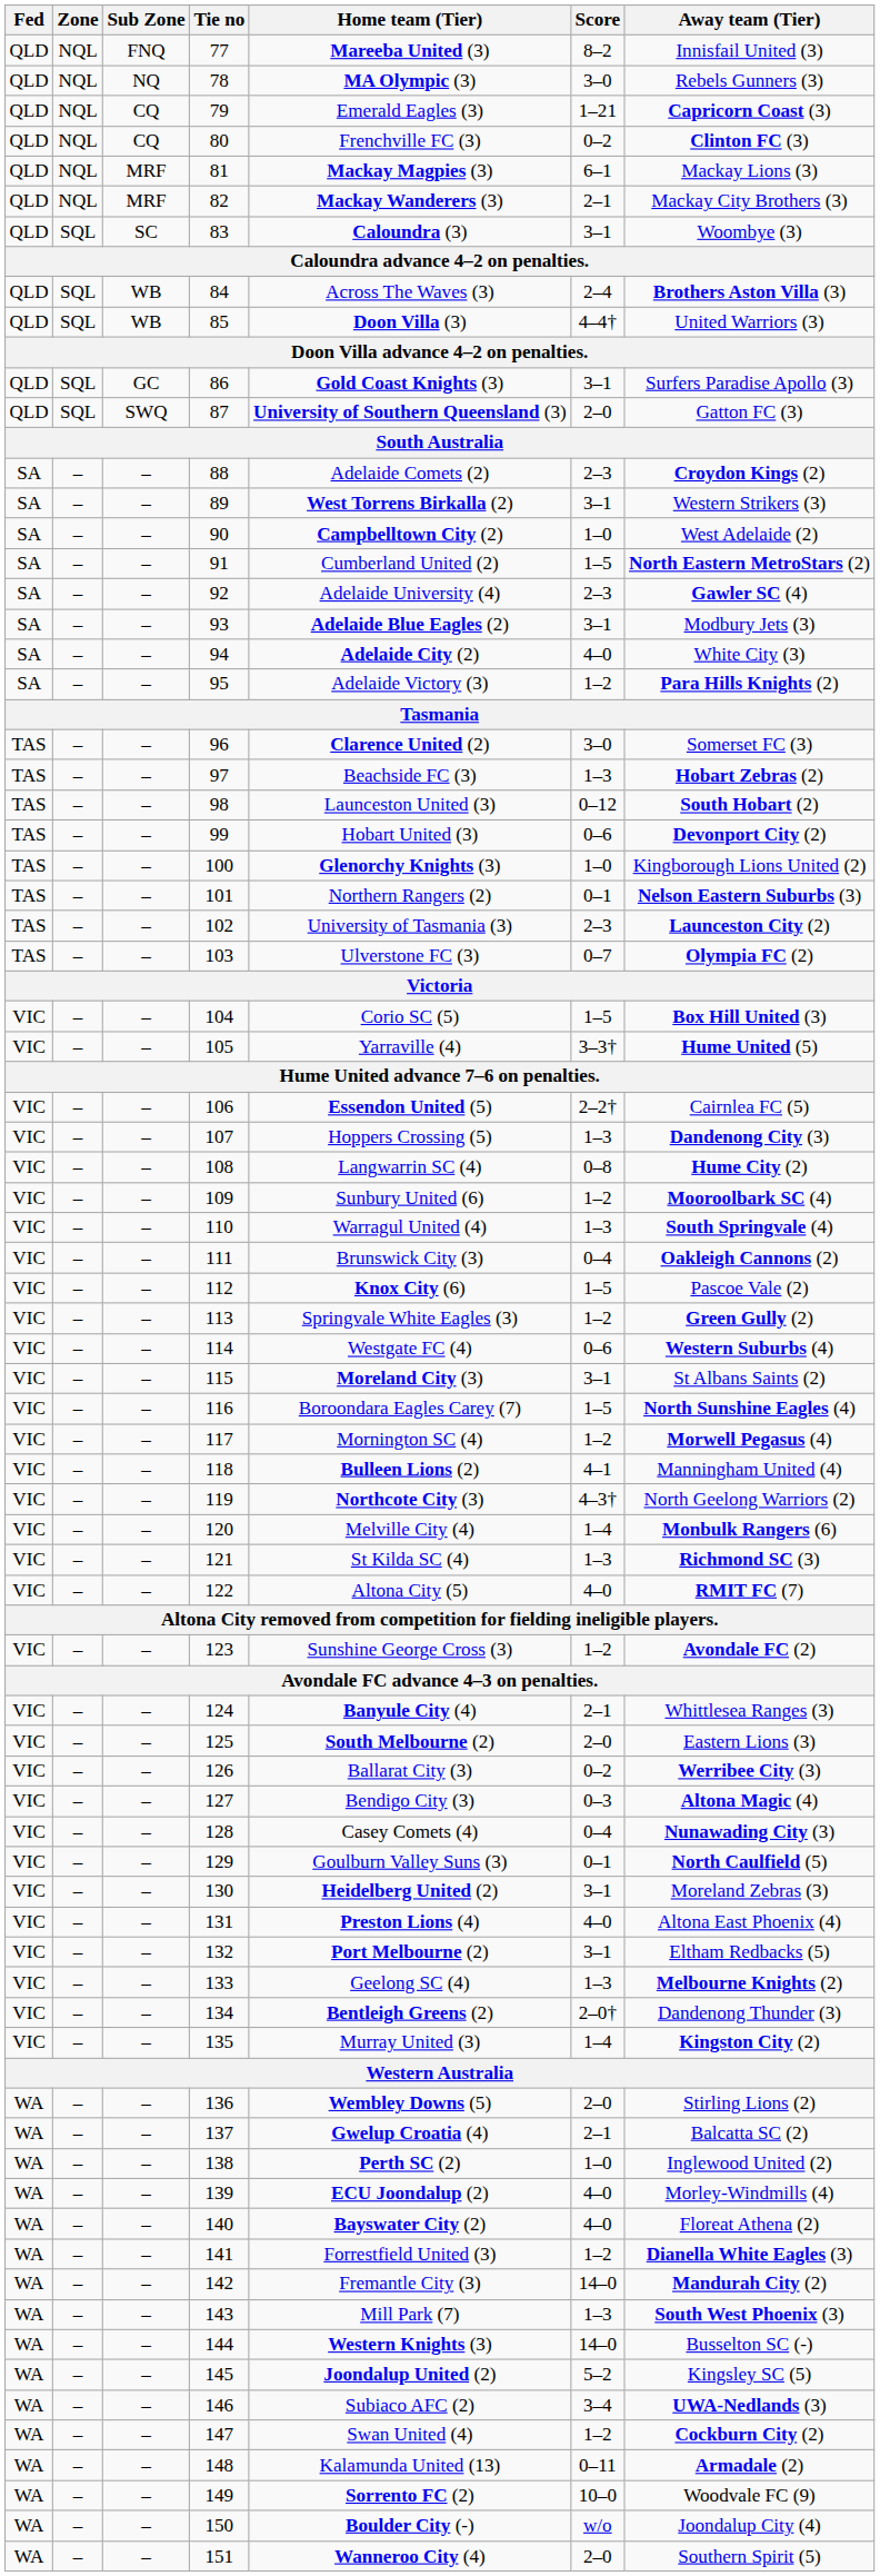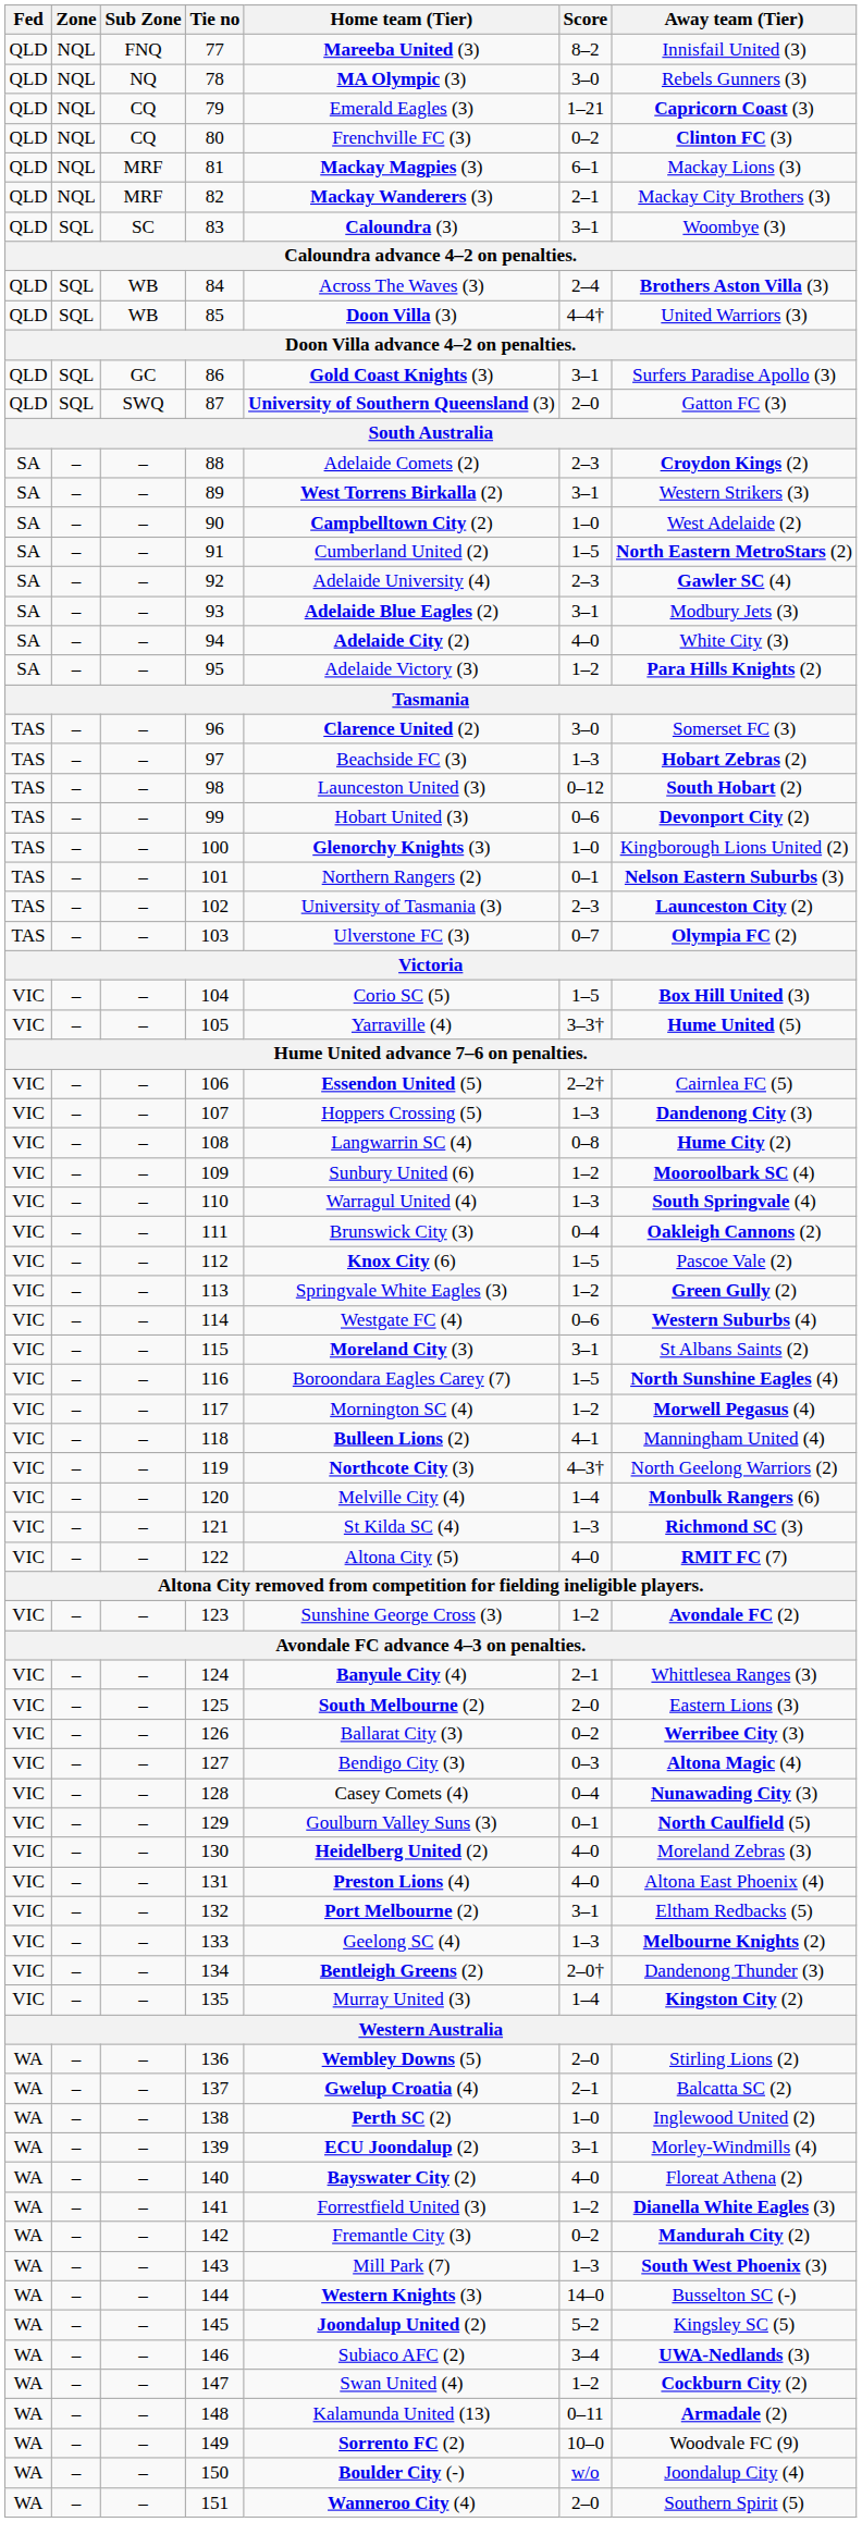 <table class="wikitable" style="text-align:center">
 <tr>
 <th>Fed</th>
 <th>Zone</th>
 <th>Sub Zone</th>
 <th>Tie no</th>
 <th>Home team (Tier)</th>
 <th>Score</th>
 <th>Away team (Tier)</th>
 </tr>
 <tr>
 <td>QLD</td>
 <td>NQL</td>
 <td>FNQ</td>
 <td>77</td>
 <td><strong><a href='#'>Mareeba United</a></strong> (3)</td>
 <td>8–2</td>
 <td><a href='#'>Innisfail United</a> (3)</td>
 </tr>
 <tr>
 <td>QLD</td>
 <td>NQL</td>
 <td>NQ</td>
 <td>78</td>
 <td><strong><a href='#'>MA Olympic</a></strong> (3)</td>
 <td>3–0</td>
 <td><a href='#'>Rebels Gunners</a> (3)</td>
 </tr>
 <tr>
 <td>QLD</td>
 <td>NQL</td>
 <td>CQ</td>
 <td>79</td>
 <td><a href='#'>Emerald Eagles</a> (3)</td>
 <td>1–21</td>
 <td><strong><a href='#'>Capricorn Coast</a></strong> (3)</td>
 </tr>
 <tr>
 <td>QLD</td>
 <td>NQL</td>
 <td>CQ</td>
 <td>80</td>
 <td><a href='#'>Frenchville FC</a> (3)</td>
 <td>0–2</td>
 <td><strong><a href='#'>Clinton FC</a></strong> (3)</td>
 </tr>
 <tr>
 <td>QLD</td>
 <td>NQL</td>
 <td>MRF</td>
 <td>81</td>
 <td><strong><a href='#'>Mackay Magpies</a></strong> (3)</td>
 <td>6–1</td>
 <td><a href='#'>Mackay Lions</a> (3)</td>
 </tr>
 <tr>
 <td>QLD</td>
 <td>NQL</td>
 <td>MRF</td>
 <td>82</td>
 <td><strong><a href='#'>Mackay Wanderers</a></strong> (3)</td>
 <td>2–1</td>
 <td><a href='#'>Mackay City Brothers</a> (3)</td>
 </tr>
 <tr>
 <td>QLD</td>
 <td>SQL</td>
 <td>SC</td>
 <td>83</td>
 <td><strong><a href='#'>Caloundra</a></strong> (3)</td>
 <td>3–1</td>
 <td><a href='#'>Woombye</a> (3)</td>
 </tr>
 <tr>
 <th colspan=7>Caloundra advance 4–2 on penalties.</th>
 </tr>
 <tr>
 <td>QLD</td>
 <td>SQL</td>
 <td>WB</td>
 <td>84</td>
 <td><a href='#'>Across The Waves</a> (3)</td>
 <td>2–4</td>
 <td><strong><a href='#'>Brothers Aston Villa</a></strong> (3)</td>
 </tr>
 <tr>
 <td>QLD</td>
 <td>SQL</td>
 <td>WB</td>
 <td>85</td>
 <td><strong><a href='#'>Doon Villa</a></strong> (3)</td>
 <td>4–4†</td>
 <td><a href='#'>United Warriors</a> (3)</td>
 </tr>
 <tr>
 <th colspan=7>Doon Villa advance 4–2 on penalties.</th>
 </tr>
 <tr>
 <td>QLD</td>
 <td>SQL</td>
 <td>GC</td>
 <td>86</td>
 <td><strong><a href='#'>Gold Coast Knights</a></strong> (3)</td>
 <td>3–1</td>
 <td><a href='#'>Surfers Paradise Apollo</a> (3)</td>
 </tr>
 <tr>
 <td>QLD</td>
 <td>SQL</td>
 <td>SWQ</td>
 <td>87</td>
 <td><strong><a href='#'>University of Southern Queensland</a></strong> (3)</td>
 <td>2–0</td>
 <td><a href='#'>Gatton FC</a> (3)</td>
 </tr>
 <tr>
 <th colspan=7><a href='#'>South Australia</a></th>
 </tr>
 <tr>
 <td>SA</td>
 <td>–</td>
 <td>–</td>
 <td>88</td>
 <td><a href='#'>Adelaide Comets</a> (2)</td>
 <td>2–3</td>
 <td><strong><a href='#'>Croydon Kings</a></strong> (2)</td>
 </tr>
 <tr>
 <td>SA</td>
 <td>–</td>
 <td>–</td>
 <td>89</td>
 <td><strong><a href='#'>West Torrens Birkalla</a></strong> (2)</td>
 <td>3–1</td>
 <td><a href='#'>Western Strikers</a> (3)</td>
 </tr>
 <tr>
 <td>SA</td>
 <td>–</td>
 <td>–</td>
 <td>90</td>
 <td><strong><a href='#'>Campbelltown City</a></strong> (2)</td>
 <td>1–0</td>
 <td><a href='#'>West Adelaide</a> (2)</td>
 </tr>
 <tr>
 <td>SA</td>
 <td>–</td>
 <td>–</td>
 <td>91</td>
 <td><a href='#'>Cumberland United</a> (2)</td>
 <td>1–5</td>
 <td><strong><a href='#'>North Eastern MetroStars</a></strong> (2)</td>
 </tr>
 <tr>
 <td>SA</td>
 <td>–</td>
 <td>–</td>
 <td>92</td>
 <td><a href='#'>Adelaide University</a> (4)</td>
 <td>2–3</td>
 <td><strong><a href='#'>Gawler SC</a></strong> (4)</td>
 </tr>
 <tr>
 <td>SA</td>
 <td>–</td>
 <td>–</td>
 <td>93</td>
 <td><strong><a href='#'>Adelaide Blue Eagles</a></strong> (2)</td>
 <td>3–1</td>
 <td><a href='#'>Modbury Jets</a> (3)</td>
 </tr>
 <tr>
 <td>SA</td>
 <td>–</td>
 <td>–</td>
 <td>94</td>
 <td><strong><a href='#'>Adelaide City</a></strong> (2)</td>
 <td>4–0</td>
 <td><a href='#'>White City</a> (3)</td>
 </tr>
 <tr>
 <td>SA</td>
 <td>–</td>
 <td>–</td>
 <td>95</td>
 <td><a href='#'>Adelaide Victory</a> (3)</td>
 <td>1–2</td>
 <td><strong><a href='#'>Para Hills Knights</a></strong> (2)</td>
 </tr>
 <tr>
 <th colspan=7><a href='#'>Tasmania</a></th>
 </tr>
 <tr>
 <td>TAS</td>
 <td>–</td>
 <td>–</td>
 <td>96</td>
 <td><strong><a href='#'>Clarence United</a></strong> (2)</td>
 <td>3–0</td>
 <td><a href='#'>Somerset FC</a> (3)</td>
 </tr>
 <tr>
 <td>TAS</td>
 <td>–</td>
 <td>–</td>
 <td>97</td>
 <td><a href='#'>Beachside FC</a> (3)</td>
 <td>1–3</td>
 <td><strong><a href='#'>Hobart Zebras</a></strong> (2)</td>
 </tr>
 <tr>
 <td>TAS</td>
 <td>–</td>
 <td>–</td>
 <td>98</td>
 <td><a href='#'>Launceston United</a> (3)</td>
 <td>0–12</td>
 <td><strong><a href='#'>South Hobart</a></strong> (2)</td>
 </tr>
 <tr>
 <td>TAS</td>
 <td>–</td>
 <td>–</td>
 <td>99</td>
 <td><a href='#'>Hobart United</a> (3)</td>
 <td>0–6</td>
 <td><strong><a href='#'>Devonport City</a></strong> (2)</td>
 </tr>
 <tr>
 <td>TAS</td>
 <td>–</td>
 <td>–</td>
 <td>100</td>
 <td><strong><a href='#'>Glenorchy Knights</a></strong> (3)</td>
 <td>1–0</td>
 <td><a href='#'>Kingborough Lions United</a> (2)</td>
 </tr>
 <tr>
 <td>TAS</td>
 <td>–</td>
 <td>–</td>
 <td>101</td>
 <td><a href='#'>Northern Rangers</a> (2)</td>
 <td>0–1</td>
 <td><strong><a href='#'>Nelson Eastern Suburbs</a></strong> (3)</td>
 </tr>
 <tr>
 <td>TAS</td>
 <td>–</td>
 <td>–</td>
 <td>102</td>
 <td><a href='#'>University of Tasmania</a> (3)</td>
 <td>2–3</td>
 <td><strong><a href='#'>Launceston City</a></strong> (2)</td>
 </tr>
 <tr>
 <td>TAS</td>
 <td>–</td>
 <td>–</td>
 <td>103</td>
 <td><a href='#'>Ulverstone FC</a> (3)</td>
 <td>0–7</td>
 <td><strong><a href='#'>Olympia FC</a></strong> (2)</td>
 </tr>
 <tr>
 <th colspan=7><a href='#'>Victoria</a></th>
 </tr>
 <tr>
 <td>VIC</td>
 <td>–</td>
 <td>–</td>
 <td>104</td>
 <td><a href='#'>Corio SC</a> (5)</td>
 <td>1–5</td>
 <td><strong><a href='#'>Box Hill United</a></strong> (3)</td>
 </tr>
 <tr>
 <td>VIC</td>
 <td>–</td>
 <td>–</td>
 <td>105</td>
 <td><a href='#'>Yarraville</a> (4)</td>
 <td>3–3†</td>
 <td><strong><a href='#'>Hume United</a></strong> (5)</td>
 </tr>
 <tr>
 <th colspan=7>Hume United advance 7–6 on penalties.</th>
 </tr>
 <tr>
 <td>VIC</td>
 <td>–</td>
 <td>–</td>
 <td>106</td>
 <td><strong><a href='#'>Essendon United</a></strong> (5)</td>
 <td>2–2†</td>
 <td><a href='#'>Cairnlea FC</a> (5)</td>
 </tr>
 <tr>
 <td>VIC</td>
 <td>–</td>
 <td>–</td>
 <td>107</td>
 <td><a href='#'>Hoppers Crossing</a> (5)</td>
 <td>1–3</td>
 <td><strong><a href='#'>Dandenong City</a></strong> (3)</td>
 </tr>
 <tr>
 <td>VIC</td>
 <td>–</td>
 <td>–</td>
 <td>108</td>
 <td><a href='#'>Langwarrin SC</a> (4)</td>
 <td>0–8</td>
 <td><strong><a href='#'>Hume City</a></strong> (2)</td>
 </tr>
 <tr>
 <td>VIC</td>
 <td>–</td>
 <td>–</td>
 <td>109</td>
 <td><a href='#'>Sunbury United</a> (6)</td>
 <td>1–2</td>
 <td><strong><a href='#'>Mooroolbark SC</a></strong> (4)</td>
 </tr>
 <tr>
 <td>VIC</td>
 <td>–</td>
 <td>–</td>
 <td>110</td>
 <td><a href='#'>Warragul United</a> (4)</td>
 <td>1–3</td>
 <td><strong><a href='#'>South Springvale</a></strong> (4)</td>
 </tr>
 <tr>
 <td>VIC</td>
 <td>–</td>
 <td>–</td>
 <td>111</td>
 <td><a href='#'>Brunswick City</a> (3)</td>
 <td>0–4</td>
 <td><strong><a href='#'>Oakleigh Cannons</a></strong> (2)</td>
 </tr>
 <tr>
 <td>VIC</td>
 <td>–</td>
 <td>–</td>
 <td>112</td>
 <td><strong><a href='#'>Knox City</a></strong> (6)</td>
 <td>1–5</td>
 <td><a href='#'>Pascoe Vale</a> (2)</td>
 </tr>
 <tr>
 <td>VIC</td>
 <td>–</td>
 <td>–</td>
 <td>113</td>
 <td><a href='#'>Springvale White Eagles</a> (3)</td>
 <td>1–2</td>
 <td><strong><a href='#'>Green Gully</a></strong> (2)</td>
 </tr>
 <tr>
 <td>VIC</td>
 <td>–</td>
 <td>–</td>
 <td>114</td>
 <td><a href='#'>Westgate FC</a> (4)</td>
 <td>0–6</td>
 <td><strong><a href='#'>Western Suburbs</a></strong> (4)</td>
 </tr>
 <tr>
 <td>VIC</td>
 <td>–</td>
 <td>–</td>
 <td>115</td>
 <td><strong><a href='#'>Moreland City</a></strong> (3)</td>
 <td>3–1</td>
 <td><a href='#'>St Albans Saints</a> (2)</td>
 </tr>
 <tr>
 <td>VIC</td>
 <td>–</td>
 <td>–</td>
 <td>116</td>
 <td><a href='#'>Boroondara Eagles Carey</a> (7)</td>
 <td>1–5</td>
 <td><strong><a href='#'>North Sunshine Eagles</a></strong> (4)</td>
 </tr>
 <tr>
 <td>VIC</td>
 <td>–</td>
 <td>–</td>
 <td>117</td>
 <td><a href='#'>Mornington SC</a> (4)</td>
 <td>1–2</td>
 <td><strong><a href='#'>Morwell Pegasus</a></strong> (4)</td>
 </tr>
 <tr>
 <td>VIC</td>
 <td>–</td>
 <td>–</td>
 <td>118</td>
 <td><strong><a href='#'>Bulleen Lions</a></strong> (2)</td>
 <td>4–1</td>
 <td><a href='#'>Manningham United</a> (4)</td>
 </tr>
 <tr>
 <td>VIC</td>
 <td>–</td>
 <td>–</td>
 <td>119</td>
 <td><strong><a href='#'>Northcote City</a></strong> (3)</td>
 <td>4–3†</td>
 <td><a href='#'>North Geelong Warriors</a> (2)</td>
 </tr>
 <tr>
 <td>VIC</td>
 <td>–</td>
 <td>–</td>
 <td>120</td>
 <td><a href='#'>Melville City</a> (4)</td>
 <td>1–4</td>
 <td><strong><a href='#'>Monbulk Rangers</a></strong> (6)</td>
 </tr>
 <tr>
 <td>VIC</td>
 <td>–</td>
 <td>–</td>
 <td>121</td>
 <td><a href='#'>St Kilda SC</a> (4)</td>
 <td>1–3</td>
 <td><strong><a href='#'>Richmond SC</a></strong> (3)</td>
 </tr>
 <tr>
 <td>VIC</td>
 <td>–</td>
 <td>–</td>
 <td>122</td>
 <td><a href='#'>Altona City</a> (5)</td>
 <td>4–0</td>
 <td><strong><a href='#'>RMIT FC</a></strong> (7)</td>
 </tr>
 <tr>
 <th colspan=7>Altona City removed from competition for fielding ineligible players.</th>
 </tr>
 <tr>
 <td>VIC</td>
 <td>–</td>
 <td>–</td>
 <td>123</td>
 <td><a href='#'>Sunshine George Cross</a> (3)</td>
 <td>1–2</td>
 <td><strong><a href='#'>Avondale FC</a></strong> (2)</td>
 </tr>
 <tr>
 <th colspan=7>Avondale FC advance 4–3 on penalties.</th>
 </tr>
 <tr>
 <td>VIC</td>
 <td>–</td>
 <td>–</td>
 <td>124</td>
 <td><strong><a href='#'>Banyule City</a></strong> (4)</td>
 <td>2–1</td>
 <td><a href='#'>Whittlesea Ranges</a> (3)</td>
 </tr>
 <tr>
 <td>VIC</td>
 <td>–</td>
 <td>–</td>
 <td>125</td>
 <td><strong><a href='#'>South Melbourne</a></strong> (2)</td>
 <td>2–0</td>
 <td><a href='#'>Eastern Lions</a> (3)</td>
 </tr>
 <tr>
 <td>VIC</td>
 <td>–</td>
 <td>–</td>
 <td>126</td>
 <td><a href='#'>Ballarat City</a> (3)</td>
 <td>0–2</td>
 <td><strong><a href='#'>Werribee City</a></strong> (3)</td>
 </tr>
 <tr>
 <td>VIC</td>
 <td>–</td>
 <td>–</td>
 <td>127</td>
 <td><a href='#'>Bendigo City</a> (3)</td>
 <td>0–3</td>
 <td><strong><a href='#'>Altona Magic</a></strong> (4)</td>
 </tr>
 <tr>
 <td>VIC</td>
 <td>–</td>
 <td>–</td>
 <td>128</td>
 <td>Casey Comets (4)</td>
 <td>0–4</td>
 <td><strong><a href='#'>Nunawading City</a></strong> (3)</td>
 </tr>
 <tr>
 <td>VIC</td>
 <td>–</td>
 <td>–</td>
 <td>129</td>
 <td><a href='#'>Goulburn Valley Suns</a> (3)</td>
 <td>0–1</td>
 <td><strong><a href='#'>North Caulfield</a></strong> (5)</td>
 </tr>
 <tr>
 <td>VIC</td>
 <td>–</td>
 <td>–</td>
 <td>130</td>
 <td><strong><a href='#'>Heidelberg United</a></strong> (2)</td>
-<td>3–1</td>
+<td>4–0</td>
 <td><a href='#'>Moreland Zebras</a> (3)</td>
 </tr>
 <tr>
 <td>VIC</td>
 <td>–</td>
 <td>–</td>
 <td>131</td>
 <td><strong><a href='#'>Preston Lions</a></strong> (4)</td>
 <td>4–0</td>
 <td><a href='#'>Altona East Phoenix</a> (4)</td>
 </tr>
 <tr>
 <td>VIC</td>
 <td>–</td>
 <td>–</td>
 <td>132</td>
 <td><strong><a href='#'>Port Melbourne</a></strong> (2)</td>
 <td>3–1</td>
 <td><a href='#'>Eltham Redbacks</a> (5)</td>
 </tr>
 <tr>
 <td>VIC</td>
 <td>–</td>
 <td>–</td>
 <td>133</td>
 <td><a href='#'>Geelong SC</a> (4)</td>
 <td>1–3</td>
 <td><strong><a href='#'>Melbourne Knights</a></strong> (2)</td>
 </tr>
 <tr>
 <td>VIC</td>
 <td>–</td>
 <td>–</td>
 <td>134</td>
 <td><strong><a href='#'>Bentleigh Greens</a></strong> (2)</td>
 <td>2–0†</td>
 <td><a href='#'>Dandenong Thunder</a> (3)</td>
 </tr>
 <tr>
 <td>VIC</td>
 <td>–</td>
 <td>–</td>
 <td>135</td>
 <td><a href='#'>Murray United</a> (3)</td>
 <td>1–4</td>
 <td><strong><a href='#'>Kingston City</a></strong> (2)</td>
 </tr>
 <tr>
 <th colspan=7><a href='#'>Western Australia</a></th>
 </tr>
 <tr>
 <td>WA</td>
 <td>–</td>
 <td>–</td>
 <td>136</td>
 <td><strong><a href='#'>Wembley Downs</a></strong> (5)</td>
 <td>2–0</td>
 <td><a href='#'>Stirling Lions</a> (2)</td>
 </tr>
 <tr>
 <td>WA</td>
 <td>–</td>
 <td>–</td>
 <td>137</td>
 <td><strong><a href='#'>Gwelup Croatia</a></strong> (4)</td>
 <td>2–1</td>
 <td><a href='#'>Balcatta SC</a> (2)</td>
 </tr>
 <tr>
 <td>WA</td>
 <td>–</td>
 <td>–</td>
 <td>138</td>
 <td><strong><a href='#'>Perth SC</a></strong> (2)</td>
 <td>1–0</td>
 <td><a href='#'>Inglewood United</a> (2)</td>
 </tr>
 <tr>
 <td>WA</td>
 <td>–</td>
 <td>–</td>
 <td>139</td>
 <td><strong><a href='#'>ECU Joondalup</a></strong> (2)</td>
-<td>4–0</td>
+<td>3–1</td>
 <td><a href='#'>Morley-Windmills</a> (4)</td>
 </tr>
 <tr>
 <td>WA</td>
 <td>–</td>
 <td>–</td>
 <td>140</td>
 <td><strong><a href='#'>Bayswater City</a></strong> (2)</td>
 <td>4–0</td>
 <td><a href='#'>Floreat Athena</a> (2)</td>
 </tr>
 <tr>
 <td>WA</td>
 <td>–</td>
 <td>–</td>
 <td>141</td>
 <td><a href='#'>Forrestfield United</a> (3)</td>
 <td>1–2</td>
 <td><strong><a href='#'>Dianella White Eagles</a></strong> (3)</td>
 </tr>
 <tr>
 <td>WA</td>
 <td>–</td>
 <td>–</td>
 <td>142</td>
 <td><a href='#'>Fremantle City</a> (3)</td>
-<td>14–0</td>
+<td>0–2</td>
 <td><strong><a href='#'>Mandurah City</a></strong> (2)</td>
 </tr>
 <tr>
 <td>WA</td>
 <td>–</td>
 <td>–</td>
 <td>143</td>
 <td><a href='#'>Mill Park</a> (7)</td>
 <td>1–3</td>
 <td><strong><a href='#'>South West Phoenix</a></strong> (3)</td>
 </tr>
 <tr>
 <td>WA</td>
 <td>–</td>
 <td>–</td>
 <td>144</td>
 <td><strong><a href='#'>Western Knights</a></strong> (3)</td>
 <td>14–0</td>
 <td><a href='#'>Busselton SC</a> (-)</td>
 </tr>
 <tr>
 <td>WA</td>
 <td>–</td>
 <td>–</td>
 <td>145</td>
 <td><strong><a href='#'>Joondalup United</a></strong> (2)</td>
 <td>5–2</td>
 <td><a href='#'>Kingsley SC</a> (5)</td>
 </tr>
 <tr>
 <td>WA</td>
 <td>–</td>
 <td>–</td>
 <td>146</td>
 <td><a href='#'>Subiaco AFC</a> (2)</td>
 <td>3–4</td>
 <td><strong><a href='#'>UWA-Nedlands</a></strong> (3)</td>
 </tr>
 <tr>
 <td>WA</td>
 <td>–</td>
 <td>–</td>
 <td>147</td>
 <td><a href='#'>Swan United</a> (4)</td>
 <td>1–2</td>
 <td><strong><a href='#'>Cockburn City</a></strong> (2)</td>
 </tr>
 <tr>
 <td>WA</td>
 <td>–</td>
 <td>–</td>
 <td>148</td>
 <td><a href='#'>Kalamunda United</a> (13)</td>
 <td>0–11</td>
 <td><strong><a href='#'>Armadale</a></strong> (2)</td>
 </tr>
 <tr>
 <td>WA</td>
 <td>–</td>
 <td>–</td>
 <td>149</td>
 <td><strong><a href='#'>Sorrento FC</a></strong> (2)</td>
 <td>10–0</td>
 <td>Woodvale FC (9)</td>
 </tr>
 <tr>
 <td>WA</td>
 <td>–</td>
 <td>–</td>
 <td>150</td>
 <td><strong><a href='#'>Boulder City</a></strong> (-)</td>
 <td><a href='#'>w/o</a></td>
 <td><a href='#'>Joondalup City</a> (4)</td>
 </tr>
 <tr>
 <td>WA</td>
 <td>–</td>
 <td>–</td>
 <td>151</td>
 <td><strong><a href='#'>Wanneroo City</a></strong> (4)</td>
 <td>2–0</td>
 <td><a href='#'>Southern Spirit</a> (5)</td>
 </tr>
 </table>
